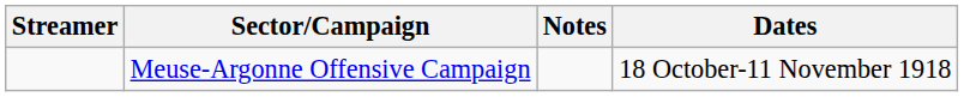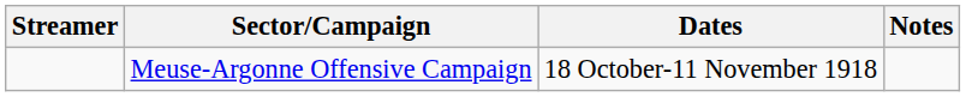 <table class="wikitable">
 <tr>
 <th>Streamer</th>
 <th>Sector/Campaign</th>
+<th>Dates</th>
 <th>Notes</th>
-<th>Dates</th>
 </tr>
 <tr>
 <td></td>
 <td><a href='#'>Meuse-Argonne Offensive Campaign</a></td>
+<td>18 October-11 November 1918</td>
 <td></td>
-<td>18 October-11 November 1918</td>
 </tr>
 </table>
